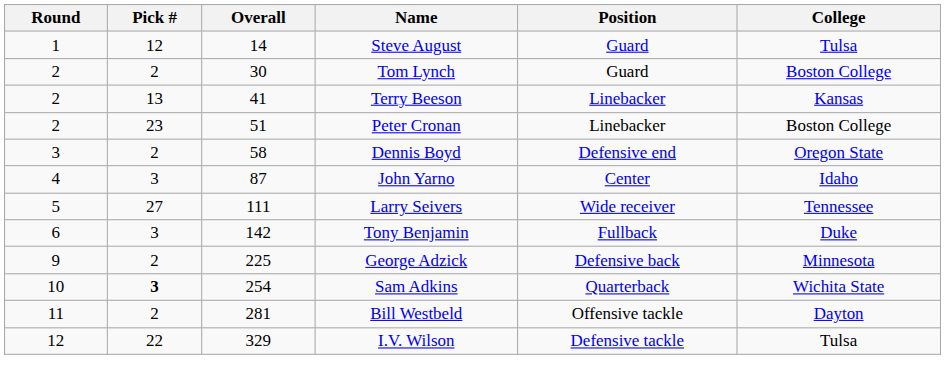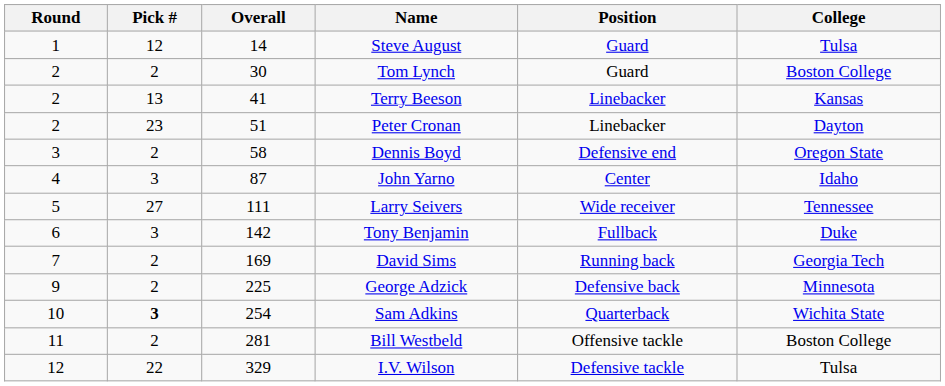 <table class="wikitable sortable sortable" style="width: 100%; text-align:center">
 <tr>
 <th>Round</th>
 <th>Pick #</th>
 <th>Overall</th>
 <th>Name</th>
 <th>Position</th>
 <th>College</th>
 </tr>
 <tr>
 <td>1</td>
 <td>12</td>
 <td>14</td>
 <td><a href='#'>Steve August</a></td>
 <td><a href='#'>Guard</a></td>
 <td><a href='#'>Tulsa</a></td>
 </tr>
 <tr>
 <td>2</td>
 <td>2</td>
 <td>30</td>
 <td><a href='#'>Tom Lynch</a></td>
 <td>Guard</td>
 <td><a href='#'>Boston College</a></td>
 </tr>
 <tr>
 <td>2</td>
 <td>13</td>
 <td>41</td>
 <td><a href='#'>Terry Beeson</a></td>
 <td><a href='#'>Linebacker</a></td>
 <td><a href='#'>Kansas</a></td>
 </tr>
 <tr>
 <td>2</td>
 <td>23</td>
 <td>51</td>
 <td><a href='#'>Peter Cronan</a></td>
 <td>Linebacker</td>
-<td>Boston College</td>
+<td><a href='#'>Dayton</a></td>
 </tr>
 <tr>
 <td>3</td>
 <td>2</td>
 <td>58</td>
 <td><a href='#'>Dennis Boyd</a></td>
 <td><a href='#'>Defensive end</a></td>
 <td><a href='#'>Oregon State</a></td>
 </tr>
 <tr>
 <td>4</td>
 <td>3</td>
 <td>87</td>
 <td><a href='#'>John Yarno</a></td>
 <td><a href='#'>Center</a></td>
 <td><a href='#'>Idaho</a></td>
 </tr>
 <tr>
 <td>5</td>
 <td>27</td>
 <td>111</td>
 <td><a href='#'>Larry Seivers</a></td>
 <td><a href='#'>Wide receiver</a></td>
 <td><a href='#'>Tennessee</a></td>
 </tr>
 <tr>
 <td>6</td>
 <td>3</td>
 <td>142</td>
 <td><a href='#'>Tony Benjamin</a></td>
 <td><a href='#'>Fullback</a></td>
 <td><a href='#'>Duke</a></td>
 </tr>
 <tr>
+<td>7</td>
+<td>2</td>
+<td>169</td>
+<td><a href='#'>David Sims</a></td>
+<td><a href='#'>Running back</a></td>
+<td><a href='#'>Georgia Tech</a></td>
+</tr>
+<tr>
 <td>9</td>
 <td>2</td>
 <td>225</td>
 <td><a href='#'>George Adzick</a></td>
 <td><a href='#'>Defensive back</a></td>
 <td><a href='#'>Minnesota</a></td>
 </tr>
 <tr>
 <td>10</td>
 <td><strong>3</strong></td>
 <td>254</td>
 <td><a href='#'>Sam Adkins</a></td>
 <td><a href='#'>Quarterback</a></td>
 <td><a href='#'>Wichita State</a></td>
 </tr>
 <tr>
 <td>11</td>
 <td>2</td>
 <td>281</td>
 <td><a href='#'>Bill Westbeld</a></td>
 <td>Offensive tackle</td>
-<td><a href='#'>Dayton</a></td>
+<td>Boston College</td>
 </tr>
 <tr>
 <td>12</td>
 <td>22</td>
 <td>329</td>
 <td><a href='#'>I.V. Wilson</a></td>
 <td><a href='#'>Defensive tackle</a></td>
 <td>Tulsa</td>
 </tr>
 </table>
